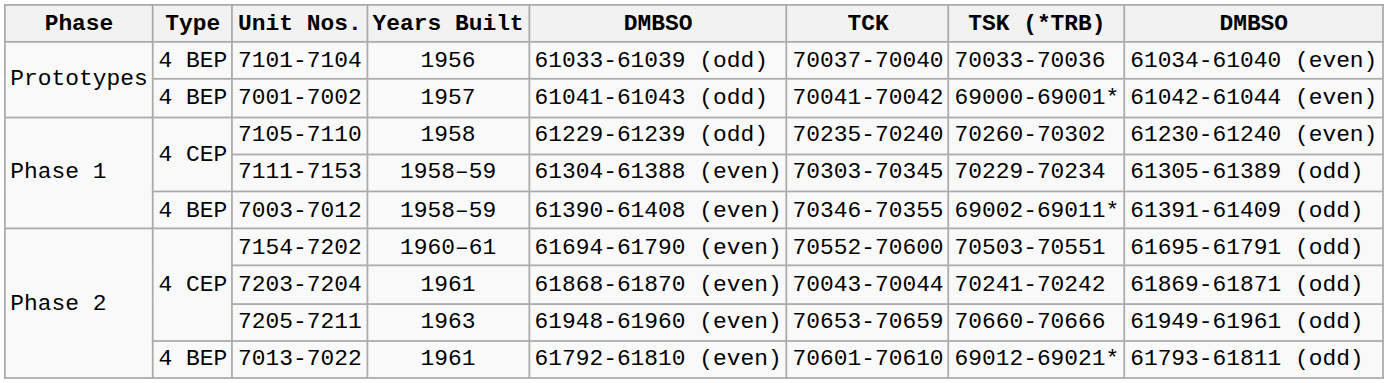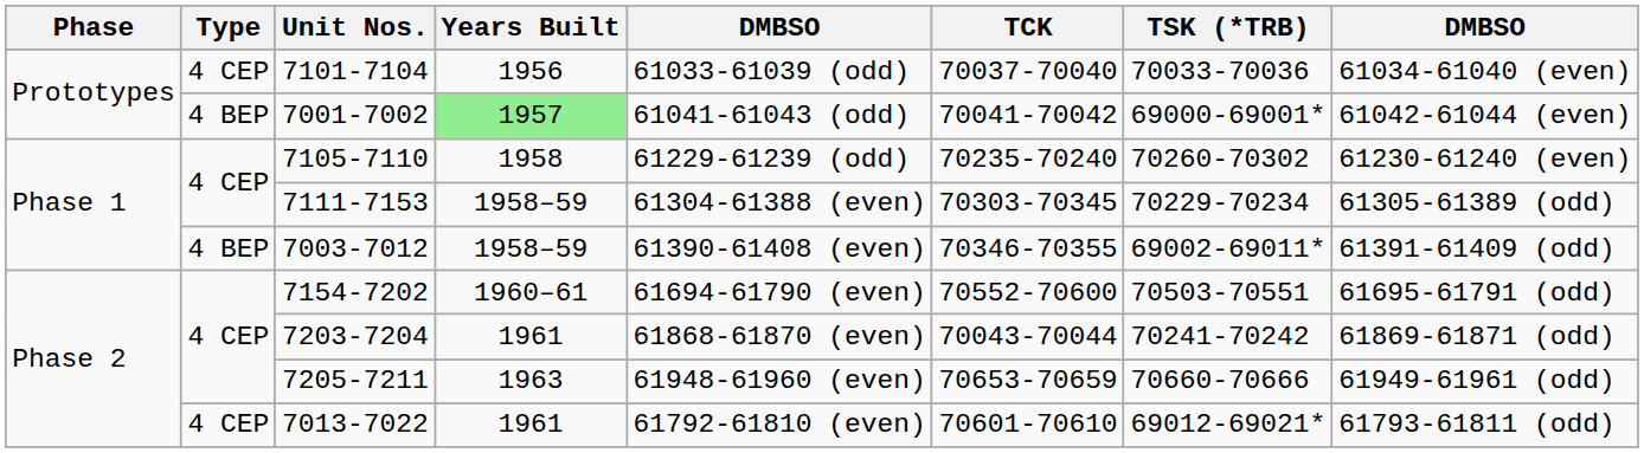 <table class="wikitable">
 <tr>
 <th>Phase</th>
 <th>Type</th>
 <th>Unit Nos.</th>
 <th>Years Built</th>
 <th>DMBSO</th>
 <th>TCK</th>
 <th>TSK (*TRB)</th>
 <th>DMBSO</th>
 </tr>
 <tr>
 <td rowspan=2>Prototypes</td>
-<td>4 BEP</td>
+<td>4 CEP</td>
 <td>7101-7104</td>
 <td align=center>1956</td>
 <td>61033-61039 (odd)</td>
 <td>70037-70040</td>
 <td>70033-70036</td>
 <td>61034-61040 (even)</td>
 </tr>
 <tr>
 <td>4 BEP</td>
 <td>7001-7002</td>
-<td align=center>1957</td>
+<td align=center style="background: lightgreen;">1957</td>
 <td>61041-61043 (odd)</td>
 <td>70041-70042</td>
 <td>69000-69001*</td>
 <td>61042-61044 (even)</td>
 </tr>
 <tr>
 <td rowspan=3>Phase 1</td>
 <td rowspan=2>4 CEP</td>
 <td>7105-7110</td>
 <td align=center>1958</td>
 <td>61229-61239 (odd)</td>
 <td>70235-70240</td>
 <td>70260-70302</td>
 <td>61230-61240 (even)</td>
 </tr>
 <tr>
 <td>7111-7153</td>
 <td align=center>1958–59</td>
 <td>61304-61388 (even)</td>
 <td>70303-70345</td>
 <td>70229-70234</td>
 <td>61305-61389 (odd)</td>
 </tr>
 <tr>
 <td>4 BEP</td>
 <td>7003-7012</td>
 <td align=center>1958–59</td>
 <td>61390-61408 (even)</td>
 <td>70346-70355</td>
 <td>69002-69011*</td>
 <td>61391-61409 (odd)</td>
 </tr>
 <tr>
 <td rowspan=4>Phase 2</td>
 <td rowspan=3>4 CEP</td>
 <td>7154-7202</td>
 <td align=center>1960–61</td>
 <td>61694-61790 (even)</td>
 <td>70552-70600</td>
 <td>70503-70551</td>
 <td>61695-61791 (odd)</td>
 </tr>
 <tr>
 <td>7203-7204</td>
 <td align=center>1961</td>
 <td>61868-61870 (even)</td>
 <td>70043-70044</td>
 <td>70241-70242</td>
 <td>61869-61871 (odd)</td>
 </tr>
 <tr>
 <td>7205-7211</td>
 <td align=center>1963</td>
 <td>61948-61960 (even)</td>
 <td>70653-70659</td>
 <td>70660-70666</td>
 <td>61949-61961 (odd)</td>
 </tr>
 <tr>
-<td>4 BEP</td>
+<td>4 CEP</td>
 <td>7013-7022</td>
 <td align=center>1961</td>
 <td>61792-61810 (even)</td>
 <td>70601-70610</td>
 <td>69012-69021*</td>
 <td>61793-61811 (odd)</td>
 </tr>
 </table>
